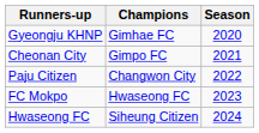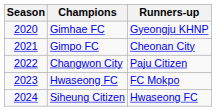 <table class="wikitable">
 <tr>
+<th>Season</th>
+<th>Champions</th>
 <th>Runners-up</th>
-<th>Champions</th>
-<th>Season</th>
 </tr>
 <tr>
+<td align="center"><a href='#'>2020</a></td>
+<td><a href='#'>Gimhae FC</a></td>
 <td><a href='#'>Gyeongju KHNP</a></td>
-<td><a href='#'>Gimhae FC</a></td>
-<td align="center"><a href='#'>2020</a></td>
 </tr>
 <tr>
+<td align="center"><a href='#'>2021</a></td>
+<td><a href='#'>Gimpo FC</a></td>
 <td><a href='#'>Cheonan City</a></td>
-<td><a href='#'>Gimpo FC</a></td>
-<td align="center"><a href='#'>2021</a></td>
 </tr>
 <tr>
+<td align="center"><a href='#'>2022</a></td>
+<td><a href='#'>Changwon City</a></td>
 <td><a href='#'>Paju Citizen</a></td>
-<td><a href='#'>Changwon City</a></td>
-<td align="center"><a href='#'>2022</a></td>
 </tr>
 <tr>
+<td align="center"><a href='#'>2023</a></td>
+<td><a href='#'>Hwaseong FC</a></td>
 <td><a href='#'>FC Mokpo</a></td>
-<td><a href='#'>Hwaseong FC</a></td>
-<td align="center"><a href='#'>2023</a></td>
 </tr>
 <tr>
+<td align="center"><a href='#'>2024</a></td>
+<td><a href='#'>Siheung Citizen</a></td>
 <td><a href='#'>Hwaseong FC</a></td>
-<td><a href='#'>Siheung Citizen</a></td>
-<td align="center"><a href='#'>2024</a></td>
 </tr>
 </table>
